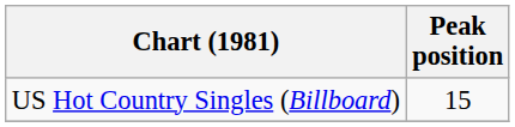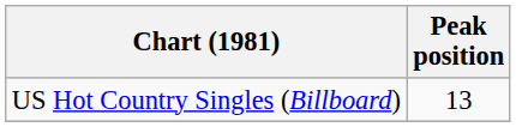 <table class="wikitable">
 <tr>
 <th align="left">Chart (1981)</th>
 <th align="center">Peak<br>position</th>
 </tr>
 <tr>
 <td align="left">US <a href='#'>Hot Country Singles</a> (<em><a href='#'>Billboard</a></em>)</td>
-<td align="center">15</td>
+<td align="center">13</td>
 </tr>
 <tr>
 </tr>
 </table>
